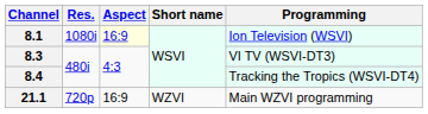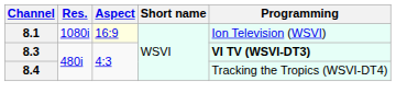 <table class="wikitable">
 <tr>
 <th><a href='#'>Channel</a></th>
 <th><a href='#'>Res.</a></th>
 <th><a href='#'>Aspect</a></th>
 <th>Short name</th>
 <th>Programming</th>
 </tr>
 <tr>
 <th scope = "row">8.1</th>
 <td><a href='#'>1080i</a></td>
 <td style="background: lightyellow;"><a href='#'>16:9</a></td>
 <td rowspan=3 style="background-color: #E6FFF7;">WSVI</td>
 <td style="background-color: #E6FFF7;"><a href='#'>Ion Television</a> (<a href='#'>WSVI</a>)</td>
 </tr>
 <tr>
 <th scope = "row">8.3</th>
 <td rowspan=2><a href='#'>480i</a></td>
 <td rowspan=2><a href='#'>4:3</a></td>
-<td style="background-color: #E6FFF7;">VI TV (WSVI-DT3)</td>
+<td style="background-color: #E6FFF7;"><strong>VI TV (WSVI-DT3)</strong></td>
 </tr>
 <tr>
 <th scope = "row">8.4</th>
 <td style="background-color: #E6FFF7;">Tracking the Tropics (WSVI-DT4)</td>
 </tr>
-<tr>
-<th scope = "row">21.1</th>
-<td><a href='#'>720p</a></td>
-<td>16:9</td>
-<td>WZVI</td>
-<td>Main WZVI programming</td>
-</tr>
 </table>
